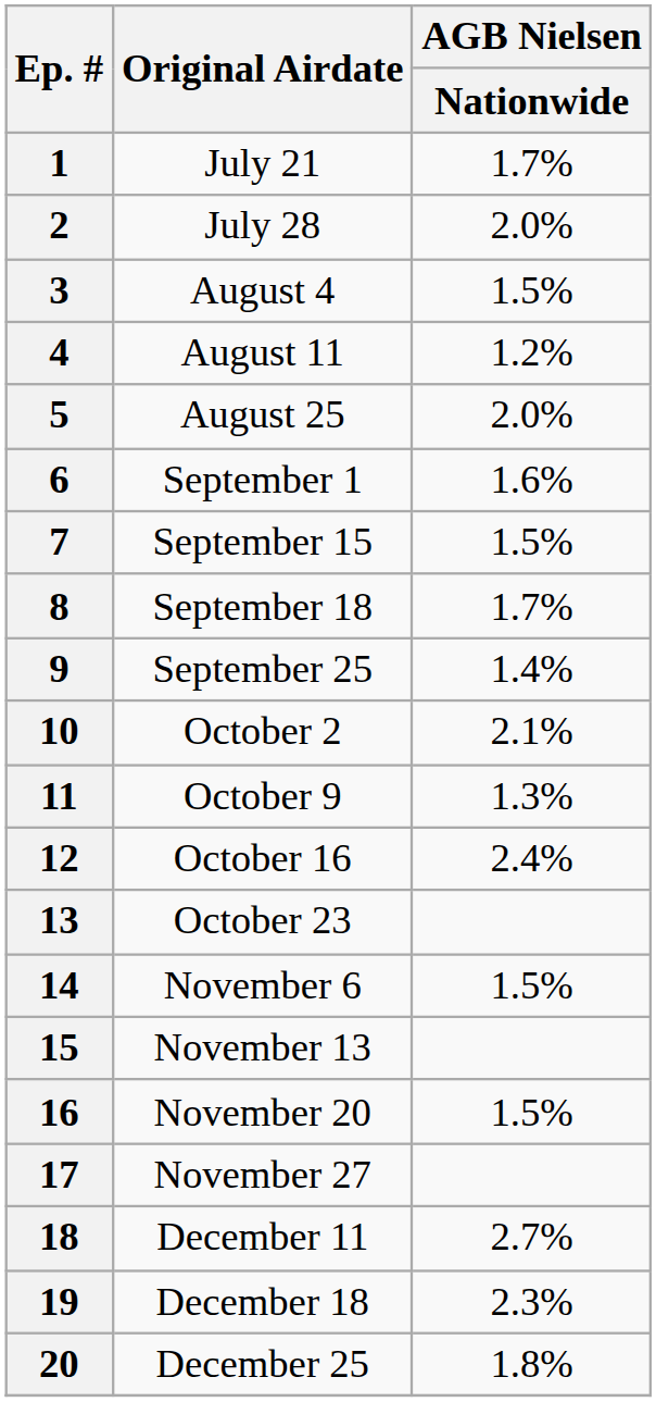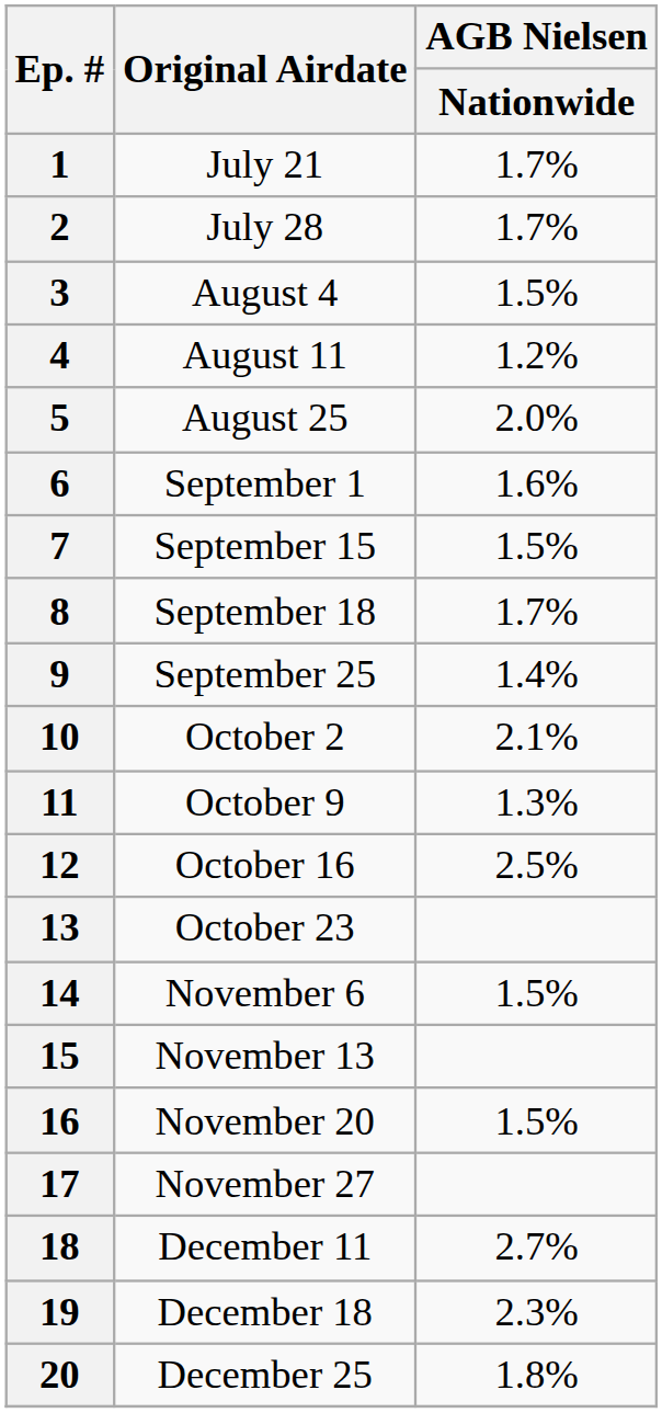 <table class="wikitable sortable" style="text-align:center; margin-left:auto; margin-right:auto">
 <tr>
 <th rowspan="2">Ep. #</th>
 <th rowspan="2">Original Airdate</th>
 <th colspan="1"><strong>AGB Nielsen</strong></th>
 </tr>
 <tr>
 <th colspan="1"><strong>Nationwide</strong><br></th>
 </tr>
 <tr>
 <th>1</th>
 <td>July 21</td>
 <td>1.7%</td>
 </tr>
 <tr>
 <th>2</th>
 <td>July 28</td>
-<td>2.0%</td>
+<td>1.7%</td>
 </tr>
 <tr>
 <th>3</th>
 <td>August 4</td>
 <td>1.5%</td>
 </tr>
 <tr>
 <th>4</th>
 <td>August 11</td>
 <td>1.2%</td>
 </tr>
 <tr>
 <th>5</th>
 <td>August 25</td>
 <td>2.0%</td>
 </tr>
 <tr>
 <th>6</th>
 <td>September 1</td>
 <td>1.6%</td>
 </tr>
 <tr>
 <th>7</th>
 <td>September 15</td>
 <td>1.5%</td>
 </tr>
 <tr>
 <th>8</th>
 <td>September 18</td>
 <td>1.7%</td>
 </tr>
 <tr>
 <th>9</th>
 <td>September 25</td>
 <td>1.4%</td>
 </tr>
 <tr>
 <th>10</th>
 <td>October 2</td>
 <td>2.1%</td>
 </tr>
 <tr>
 <th>11</th>
 <td>October 9</td>
 <td>1.3%</td>
 </tr>
 <tr>
 <th>12</th>
 <td>October 16</td>
-<td>2.4%</td>
+<td>2.5%</td>
 </tr>
 <tr>
 <th>13</th>
 <td>October 23</td>
 <td></td>
 </tr>
 <tr>
 <th>14</th>
 <td>November 6</td>
 <td>1.5%</td>
 </tr>
 <tr>
 <th>15</th>
 <td>November 13</td>
 <td></td>
 </tr>
 <tr>
 <th>16</th>
 <td>November 20</td>
 <td>1.5%</td>
 </tr>
 <tr>
 <th>17</th>
 <td>November 27</td>
 <td></td>
 </tr>
 <tr>
 <th>18</th>
 <td>December 11</td>
 <td>2.7%</td>
 </tr>
 <tr>
 <th>19</th>
 <td>December 18</td>
 <td>2.3%</td>
 </tr>
 <tr>
 <th>20</th>
 <td>December 25</td>
 <td>1.8%</td>
 </tr>
 <tr>
 </tr>
 </table>
